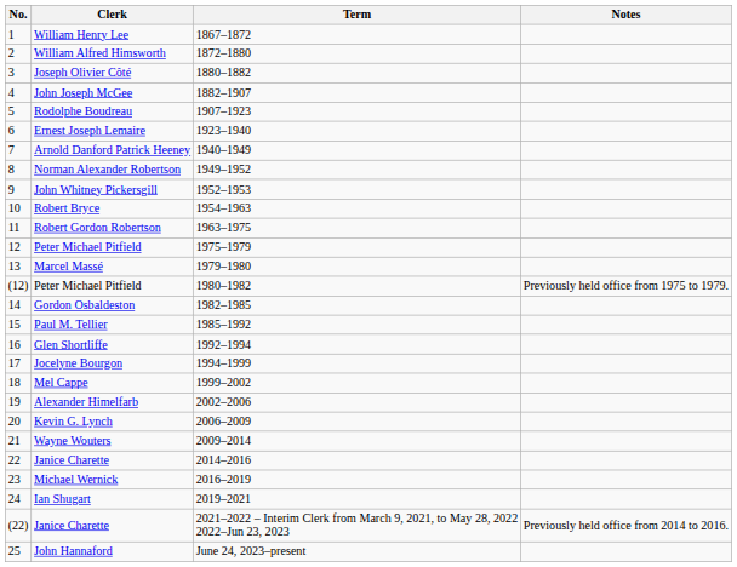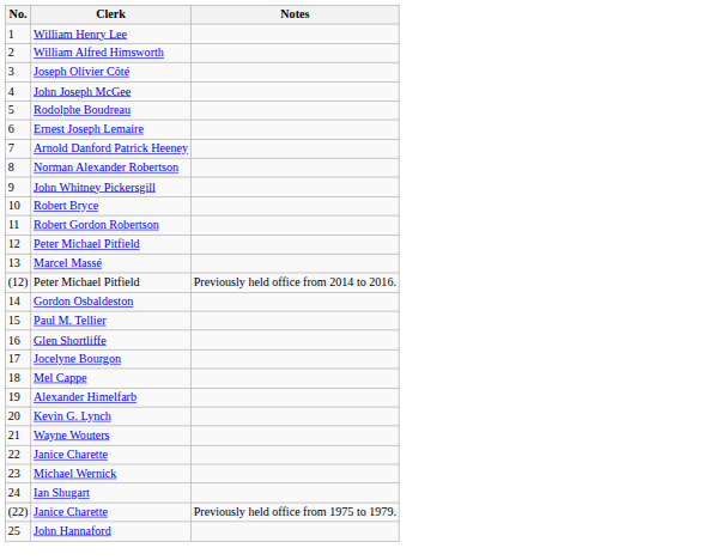 <table class="wikitable">
 <tr>
 <th>No.</th>
 <th>Clerk</th>
-<th>Term</th>
 <th>Notes</th>
 </tr>
 <tr>
 <td>1</td>
 <td><a href='#'>William Henry Lee</a></td>
-<td>1867–1872</td>
 <td></td>
 </tr>
 <tr>
 <td>2</td>
 <td><a href='#'>William Alfred Himsworth</a></td>
-<td>1872–1880</td>
 <td></td>
 </tr>
 <tr>
 <td>3</td>
 <td><a href='#'>Joseph Olivier Côté</a></td>
-<td>1880–1882</td>
 <td></td>
 </tr>
 <tr>
 <td>4</td>
 <td><a href='#'>John Joseph McGee</a></td>
-<td>1882–1907</td>
 <td></td>
 </tr>
 <tr>
 <td>5</td>
 <td><a href='#'>Rodolphe Boudreau</a></td>
-<td>1907–1923</td>
 <td></td>
 </tr>
 <tr>
 <td>6</td>
 <td><a href='#'>Ernest Joseph Lemaire</a></td>
-<td>1923–1940</td>
 <td></td>
 </tr>
 <tr>
 <td>7</td>
 <td><a href='#'>Arnold Danford Patrick Heeney</a></td>
-<td>1940–1949</td>
 <td></td>
 </tr>
 <tr>
 <td>8</td>
 <td><a href='#'>Norman Alexander Robertson</a></td>
-<td>1949–1952</td>
 <td></td>
 </tr>
 <tr>
 <td>9</td>
 <td><a href='#'>John Whitney Pickersgill</a></td>
-<td>1952–1953</td>
 <td></td>
 </tr>
 <tr>
 <td>10</td>
 <td><a href='#'>Robert Bryce</a></td>
-<td>1954–1963</td>
 <td></td>
 </tr>
 <tr>
 <td>11</td>
 <td><a href='#'>Robert Gordon Robertson</a></td>
-<td>1963–1975</td>
 <td></td>
 </tr>
 <tr>
 <td>12</td>
 <td><a href='#'>Peter Michael Pitfield</a></td>
-<td>1975–1979</td>
 <td></td>
 </tr>
 <tr>
 <td>13</td>
 <td><a href='#'>Marcel Massé</a></td>
-<td>1979–1980</td>
 <td></td>
 </tr>
 <tr>
 <td>(12)</td>
 <td>Peter Michael Pitfield</td>
-<td>1980–1982</td>
-<td>Previously held office from 1975 to 1979.</td>
+<td>Previously held office from 2014 to 2016.</td>
 </tr>
 <tr>
 <td>14</td>
 <td><a href='#'>Gordon Osbaldeston</a></td>
-<td>1982–1985</td>
 <td></td>
 </tr>
 <tr>
 <td>15</td>
 <td><a href='#'>Paul M. Tellier</a></td>
-<td>1985–1992</td>
 <td></td>
 </tr>
 <tr>
 <td>16</td>
 <td><a href='#'>Glen Shortliffe</a></td>
-<td>1992–1994</td>
 <td></td>
 </tr>
 <tr>
 <td>17</td>
 <td><a href='#'>Jocelyne Bourgon</a></td>
-<td>1994–1999</td>
 <td></td>
 </tr>
 <tr>
 <td>18</td>
 <td><a href='#'>Mel Cappe</a></td>
-<td>1999–2002</td>
 <td></td>
 </tr>
 <tr>
 <td>19</td>
 <td><a href='#'>Alexander Himelfarb</a></td>
-<td>2002–2006</td>
 <td></td>
 </tr>
 <tr>
 <td>20</td>
 <td><a href='#'>Kevin G. Lynch</a></td>
-<td>2006–2009</td>
 <td></td>
 </tr>
 <tr>
 <td>21</td>
 <td><a href='#'>Wayne Wouters</a></td>
-<td>2009–2014</td>
 <td></td>
 </tr>
 <tr>
 <td>22</td>
 <td><a href='#'>Janice Charette</a></td>
-<td>2014–2016</td>
 <td></td>
 </tr>
 <tr>
 <td>23</td>
 <td><a href='#'>Michael Wernick</a></td>
-<td>2016–2019</td>
 <td></td>
 </tr>
 <tr>
 <td>24</td>
 <td><a href='#'>Ian Shugart</a></td>
-<td>2019–2021</td>
 <td></td>
 </tr>
 <tr>
 <td>(22)</td>
 <td><a href='#'>Janice Charette</a></td>
-<td>2021–2022 – Interim Clerk from March 9, 2021, to May 28, 2022<br>2022–Jun 23, 2023</td>
-<td>Previously held office from 2014 to 2016.</td>
+<td>Previously held office from 1975 to 1979.</td>
 </tr>
 <tr>
 <td>25</td>
 <td><a href='#'>John Hannaford</a></td>
-<td>June 24, 2023–present</td>
 <td></td>
 </tr>
 </table>
